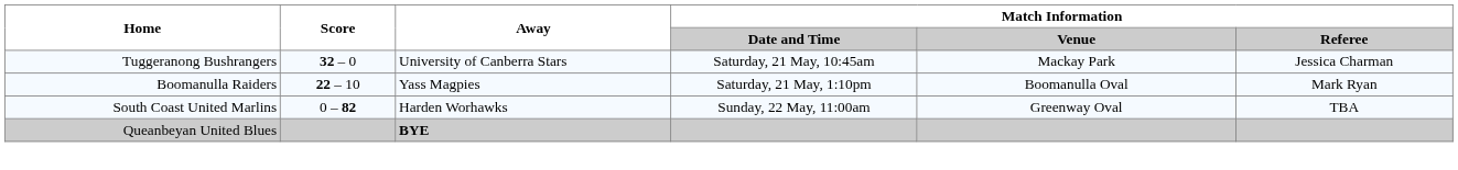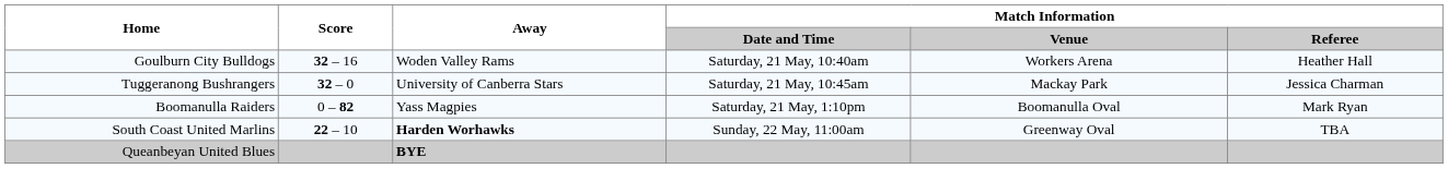 <table border="1" cellpadding="3" cellspacing="0" width="100%" style="border-collapse:collapse;  text-align:center;">
 <tr>
 <th rowspan="2" width="19%">Home</th>
 <th rowspan="2" width="8%">Score</th>
 <th rowspan="2" width="19%">Away</th>
 <th colspan="3">Match Information</th>
 </tr>
 <tr style="background:#CCCCCC">
 <th width="17%">Date and Time</th>
 <th width="22%">Venue</th>
 <th width="50%">Referee</th>
 </tr>
 <tr style="text-align:center; background:#f5faff;">
+<td align="right">Goulburn City Bulldogs </td>
+<td><strong>32</strong> – 16</td>
+<td align="left"> Woden Valley Rams</td>
+<td>Saturday, 21 May, 10:40am</td>
+<td>Workers Arena</td>
+<td>Heather Hall</td>
+</tr>
+<tr style="text-align:center; background:#f5faff;">
 <td align="right">Tuggeranong Bushrangers </td>
 <td><strong>32</strong> – 0</td>
 <td align="left"> University of Canberra Stars</td>
 <td>Saturday, 21 May, 10:45am</td>
 <td>Mackay Park</td>
 <td>Jessica Charman</td>
 </tr>
 <tr style="text-align:center; background:#f5faff;">
 <td align="right">Boomanulla Raiders </td>
-<td><strong>22</strong> – 10</td>
+<td>0 – <strong>82</strong></td>
 <td align="left"> Yass Magpies</td>
 <td>Saturday, 21 May, 1:10pm</td>
 <td>Boomanulla Oval</td>
 <td>Mark Ryan</td>
 </tr>
 <tr style="text-align:center; background:#f5faff;">
 <td align="right">South Coast United Marlins </td>
-<td>0 – <strong>82</strong></td>
-<td align="left"> Harden Worhawks</td>
+<td><strong>22</strong> – 10</td>
+<td align="left"><strong> Harden Worhawks</strong></td>
 <td>Sunday, 22 May, 11:00am</td>
 <td>Greenway Oval</td>
 <td>TBA</td>
 </tr>
 <tr style="text-align:center; background:#CCCCCC;">
 <td align="right">Queanbeyan United Blues </td>
 <td></td>
 <td align="left"><strong>BYE</strong></td>
 <td></td>
 <td></td>
 <td></td>
 </tr>
 </table>
